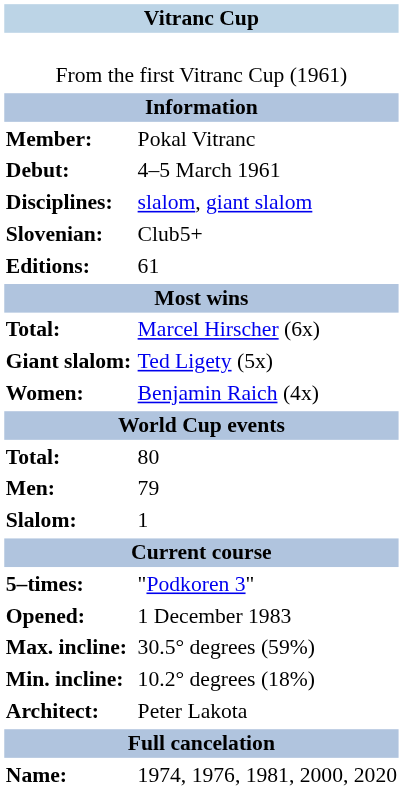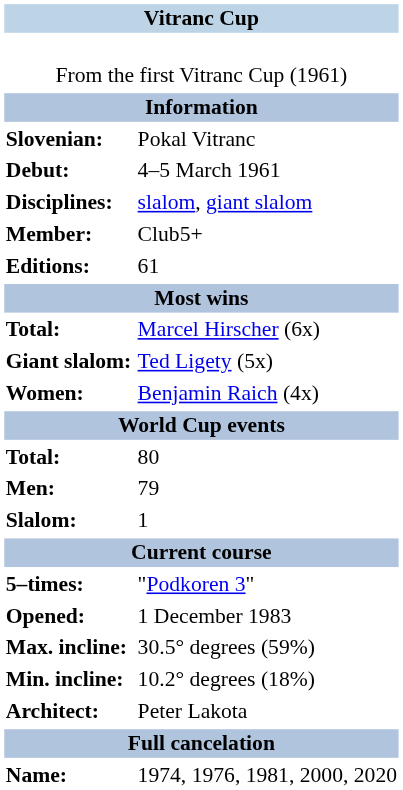 <table border=0 class="toccolours float-right" align="right" style="margin:0 0 0.5em 1em; font-size: 85%;">
 <tr>
 <th bgcolor=#BCD4E6 colspan=2 align="center">Vitranc Cup</th>
 </tr>
 <tr>
 <td align="center" colspan=2><br>From the first Vitranc Cup (1961)</td>
 </tr>
 <tr>
 <th bgcolor=#b0c4de colspan=2 align="center">Information</th>
 </tr>
 <tr>
-<td><strong>Member:</strong></td>
+<td><strong>Slovenian:</strong></td>
 <td>Pokal Vitranc</td>
 </tr>
 <tr>
 <td><strong>Debut:</strong></td>
 <td>4–5 March 1961</td>
 </tr>
 <tr>
 <td><strong>Disciplines:</strong></td>
 <td><a href='#'>slalom</a>, <a href='#'>giant slalom</a></td>
 </tr>
 <tr>
-<td><strong>Slovenian:</strong></td>
+<td><strong>Member:</strong></td>
 <td>Club5+</td>
 </tr>
 <tr>
 <td><strong>Editions:</strong></td>
 <td>61</td>
 </tr>
 <tr>
 <th bgcolor=#b0c4de colspan=2 align="center">Most wins</th>
 </tr>
 <tr>
 <td><strong>Total:</strong></td>
 <td> <a href='#'>Marcel Hirscher</a> (6x)</td>
 </tr>
 <tr>
 <td><strong>Giant slalom:</strong></td>
 <td> <a href='#'>Ted Ligety</a> (5x)</td>
 </tr>
 <tr>
 <td><strong>Women:</strong></td>
 <td> <a href='#'>Benjamin Raich</a> (4x)</td>
 </tr>
 <tr>
 <th bgcolor=#b0c4de colspan=2 align="center">World Cup events</th>
 </tr>
 <tr>
 <td><strong>Total:</strong></td>
 <td>80</td>
 </tr>
 <tr>
 <td><strong>Men:</strong></td>
 <td>79</td>
 </tr>
 <tr>
 <td><strong>Slalom:</strong></td>
 <td>1</td>
 </tr>
 <tr>
 <th bgcolor=#b0c4de colspan=2 align="center">Current course</th>
 </tr>
 <tr>
 <td><strong>5–times:</strong></td>
 <td>"<a href='#'>Podkoren 3</a>"</td>
 </tr>
 <tr>
 <td><strong>Opened:</strong></td>
 <td>1 December 1983</td>
 </tr>
 <tr>
 <td><strong>Max. incline:</strong></td>
 <td>30.5° degrees (59%)</td>
 </tr>
 <tr>
 <td><strong>Min. incline:</strong></td>
 <td>10.2° degrees (18%)</td>
 </tr>
 <tr>
 <td><strong>Architect:</strong></td>
 <td> Peter Lakota</td>
 </tr>
 <tr>
 <th bgcolor=#b0c4de colspan=2 align="center">Full cancelation</th>
 </tr>
 <tr>
 <td><strong>Name:</strong></td>
 <td>1974, 1976, 1981, 2000, 2020</td>
 </tr>
 </table>
